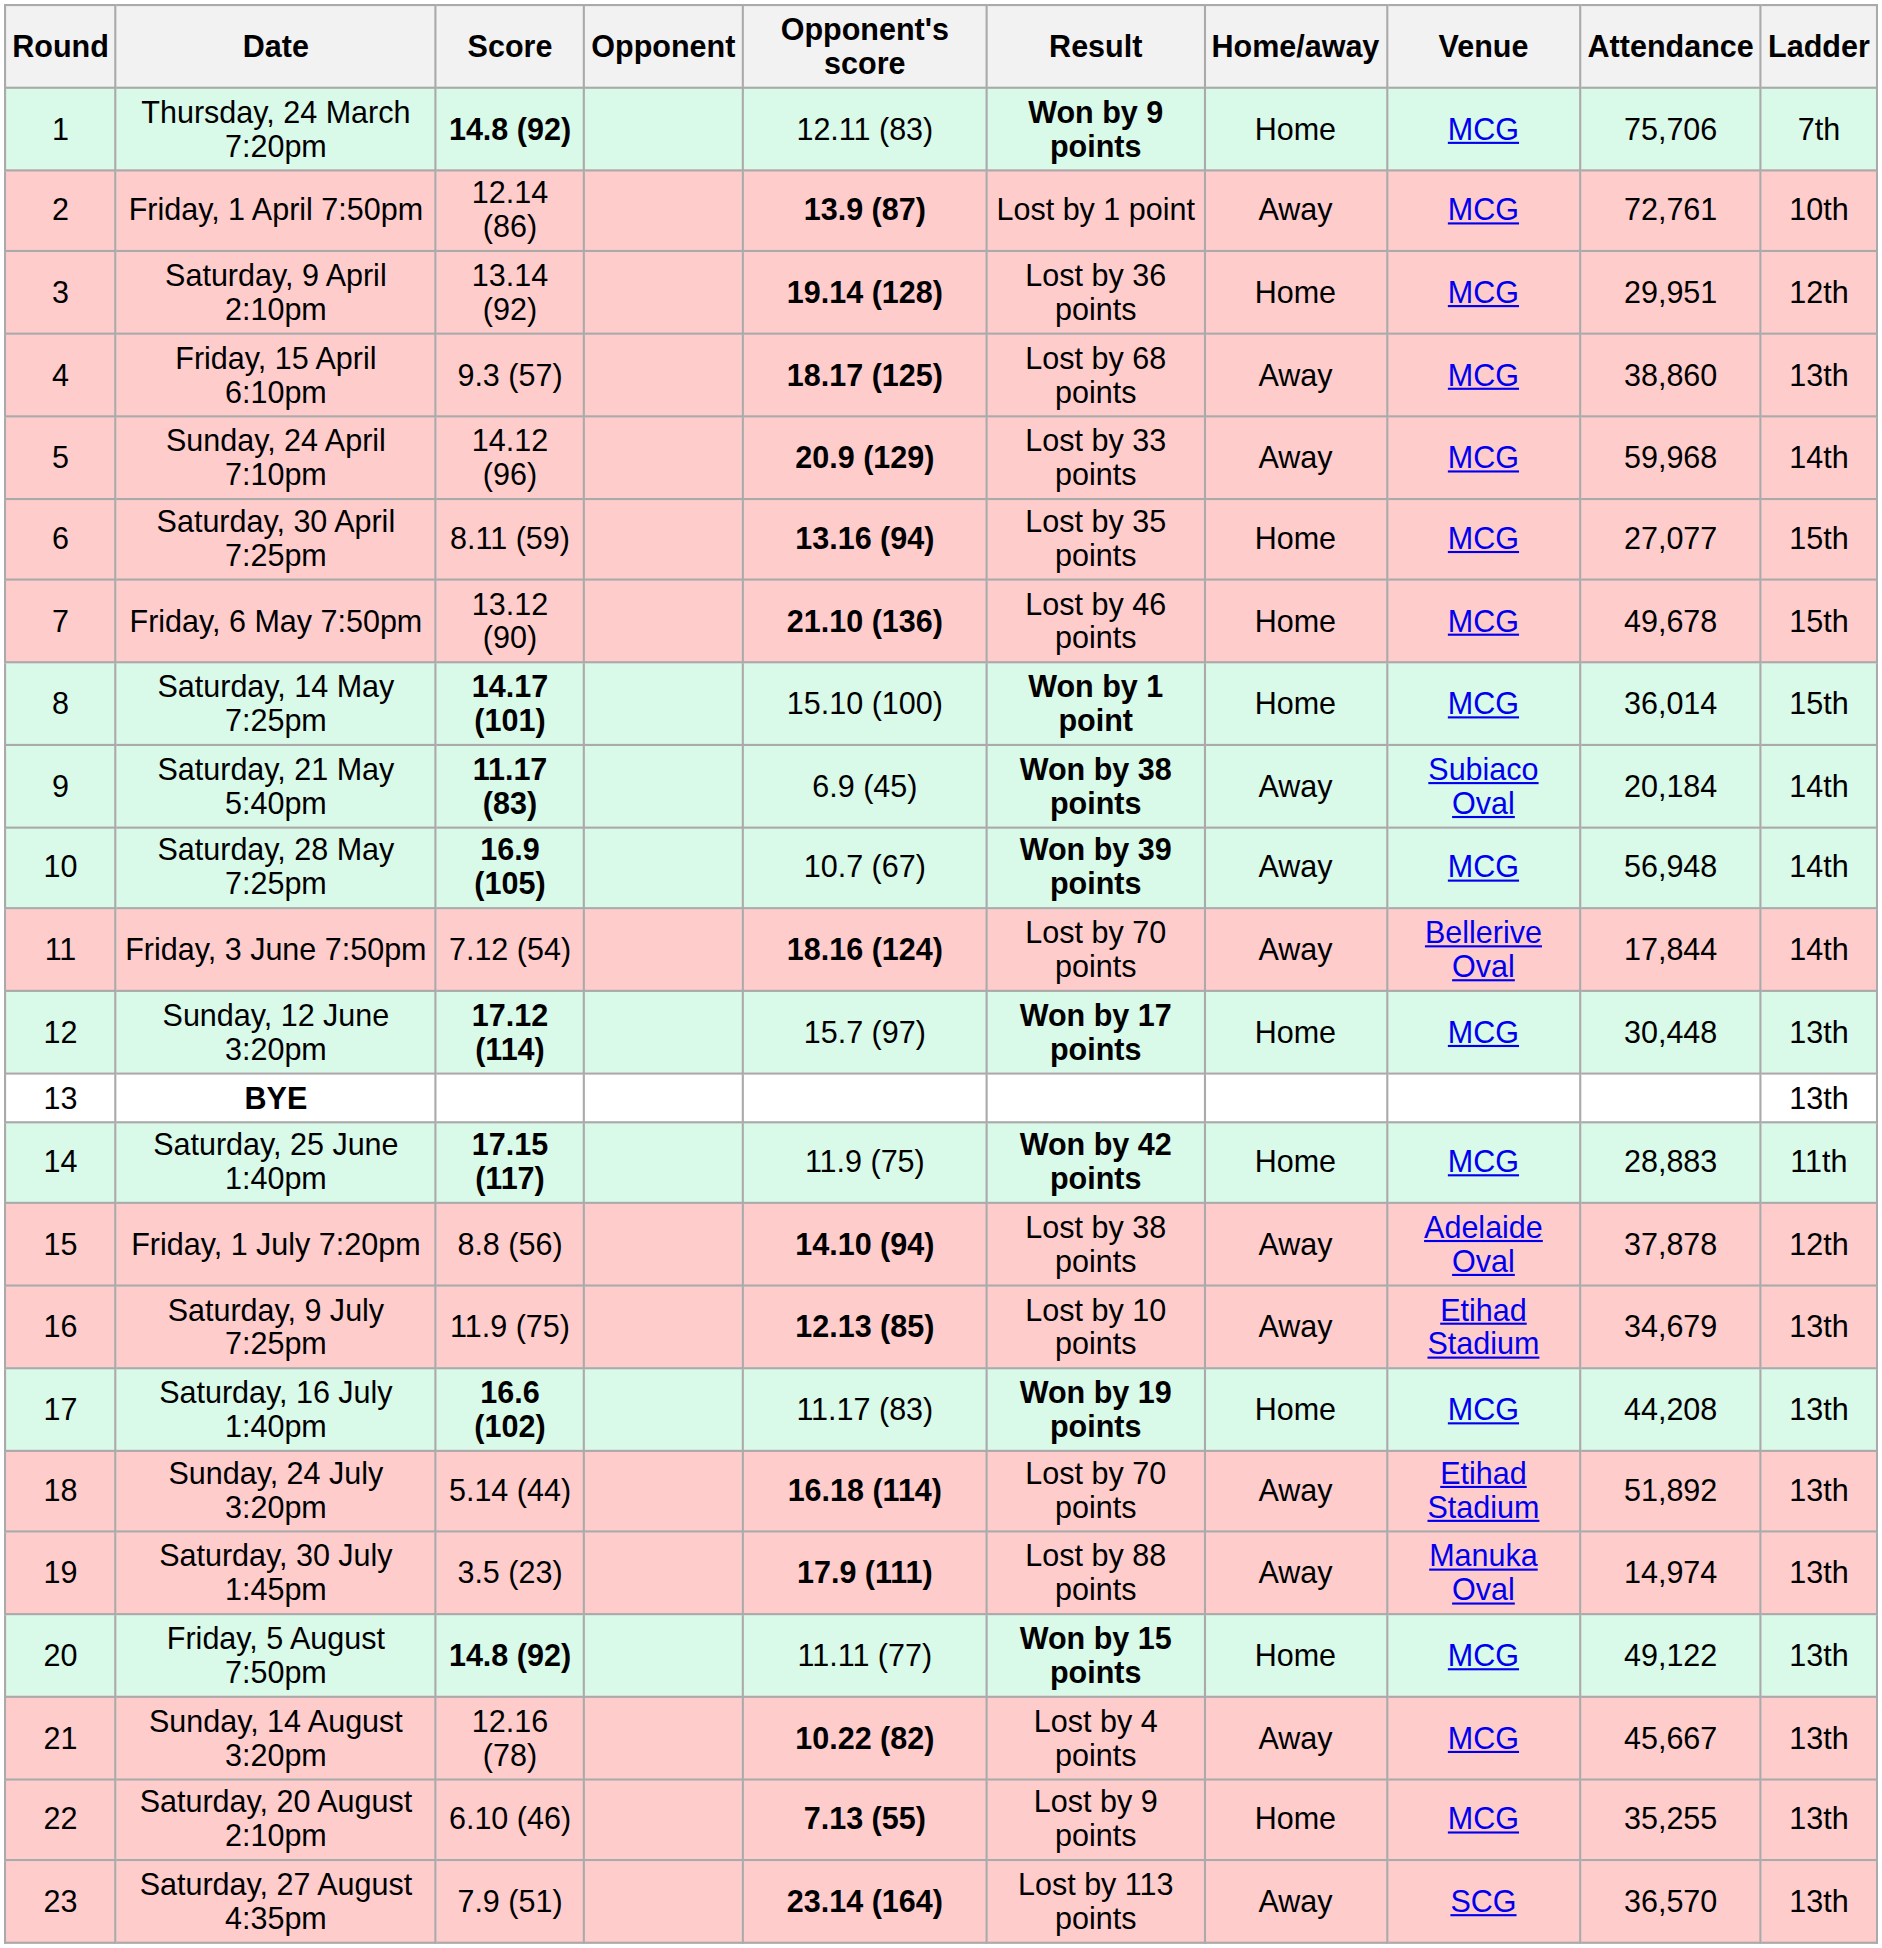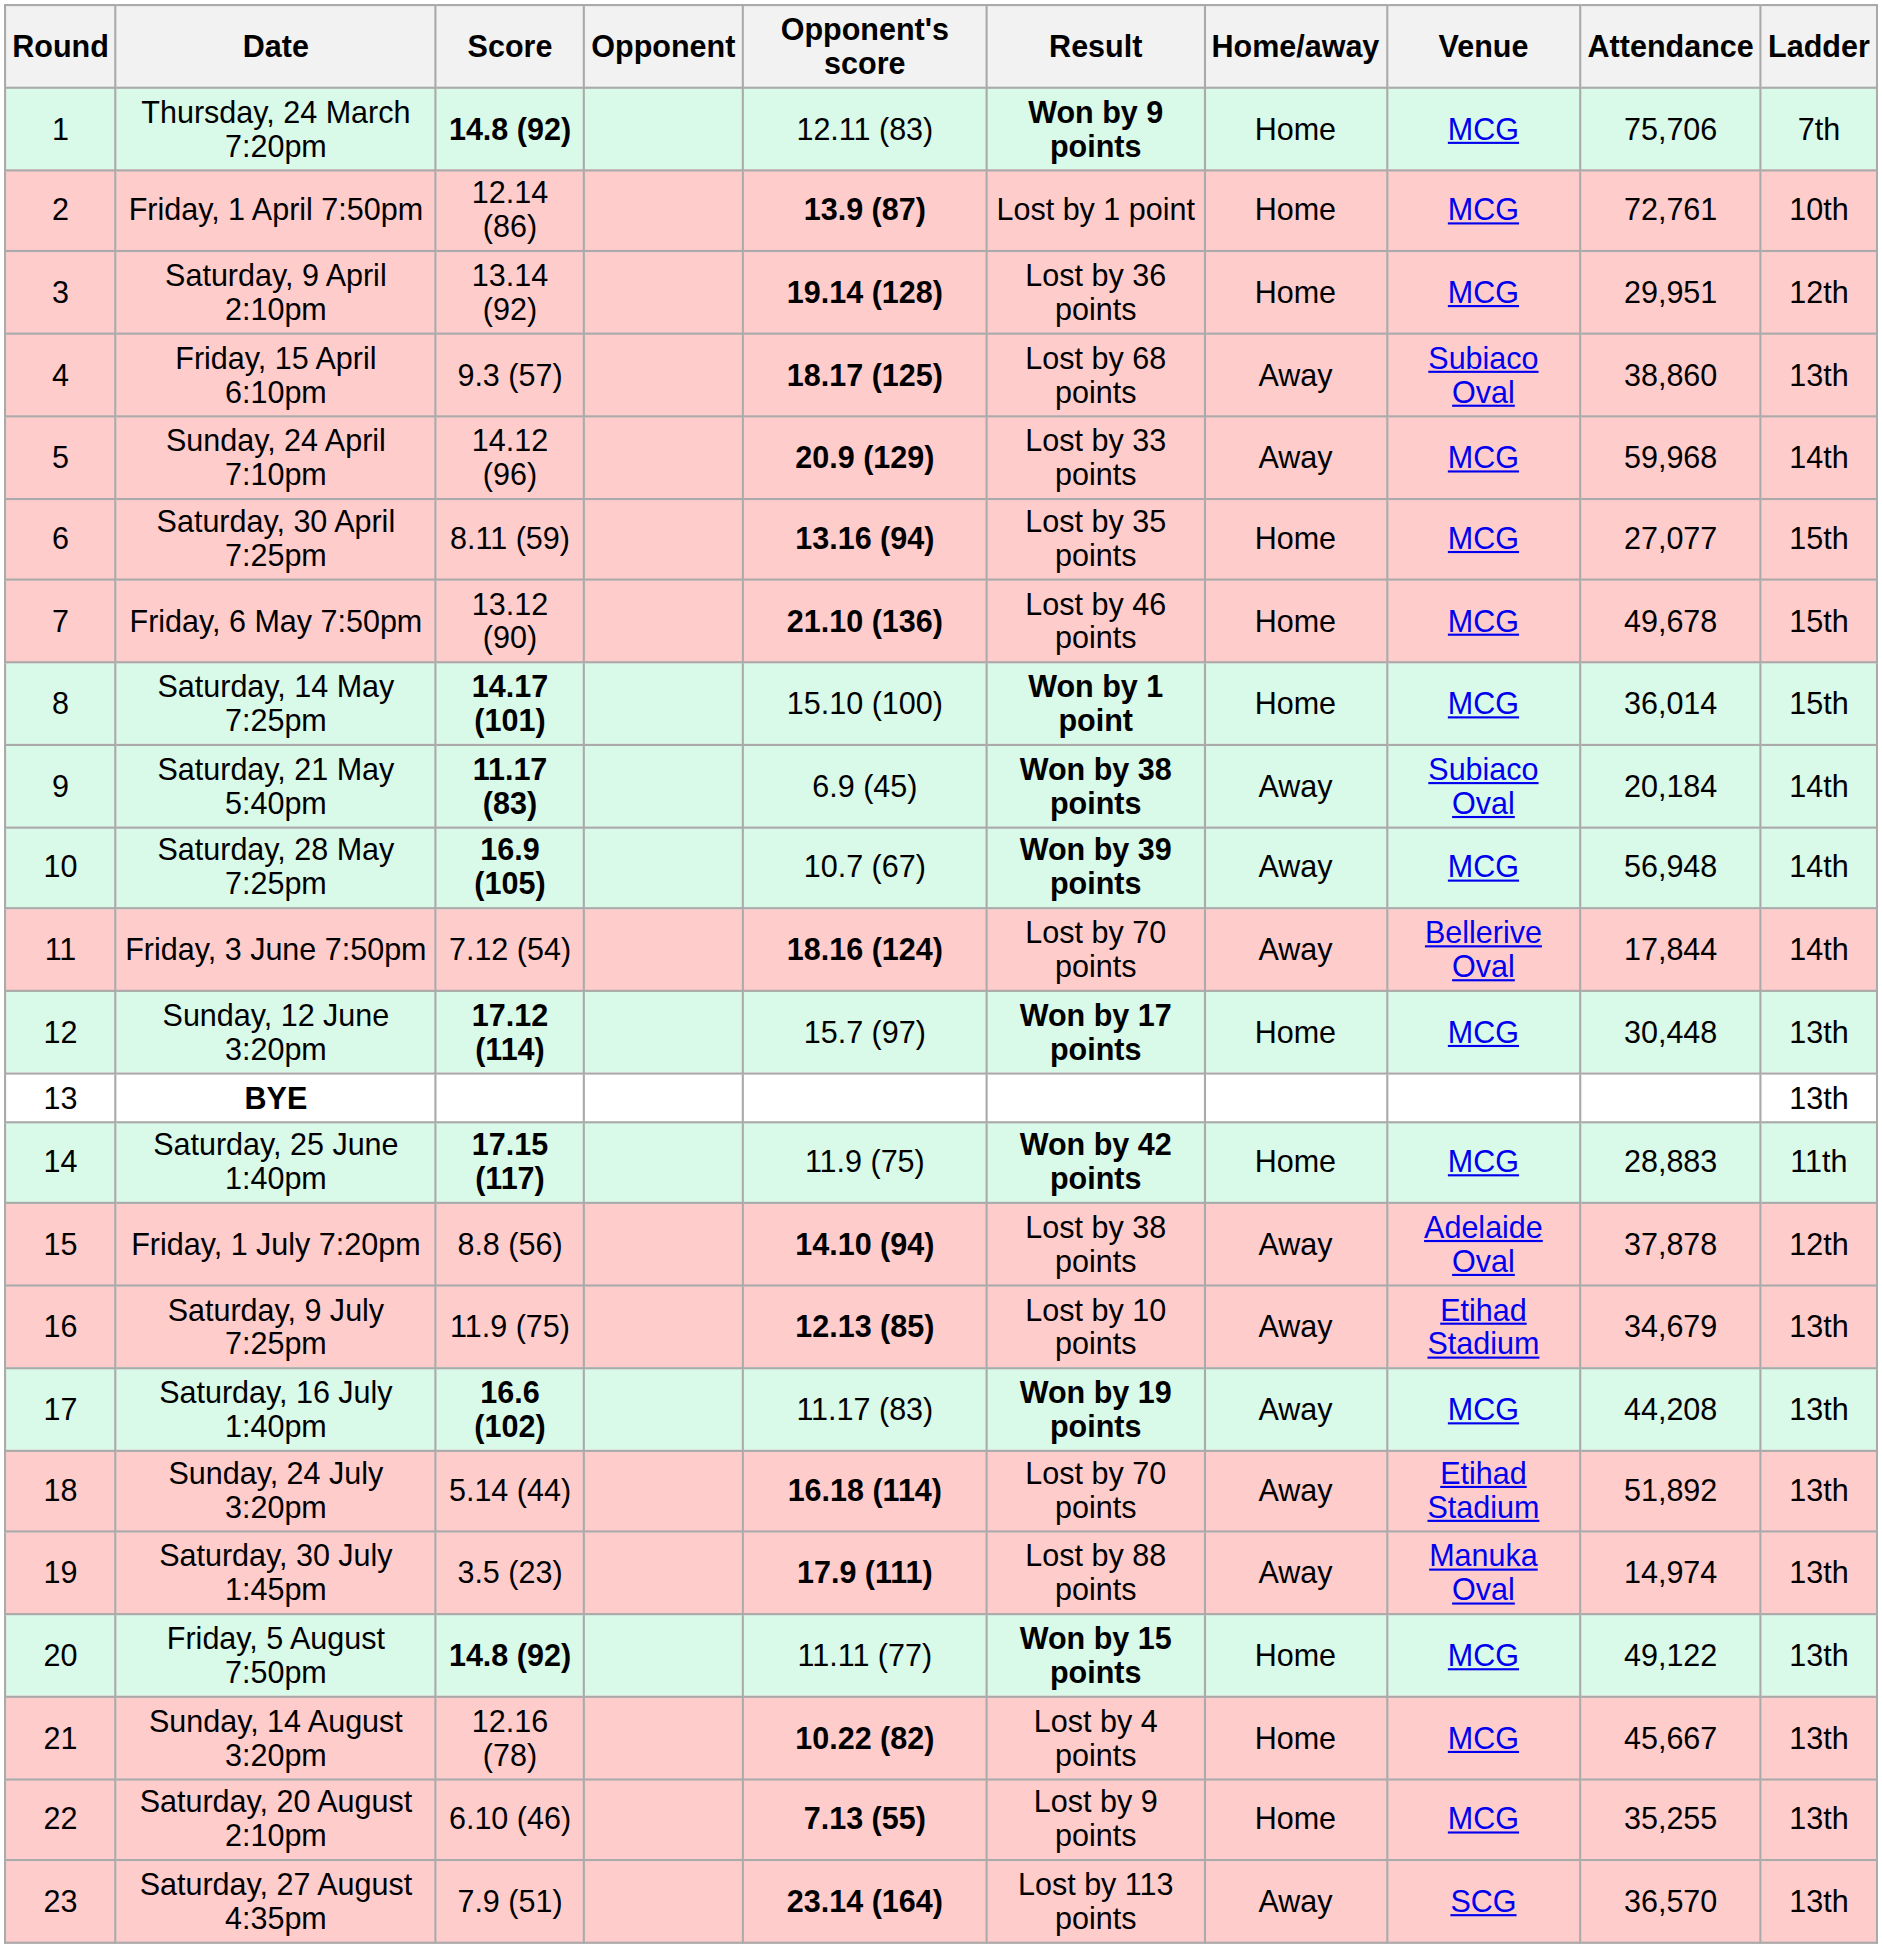 <table class="wikitable" style="font-size:90%; text-align:center; width: 100%; margin-left: auto; margin-right: auto;">
 <tr>
 <th>Round</th>
 <th>Date</th>
 <th>Score</th>
 <th>Opponent</th>
 <th>Opponent's score</th>
 <th>Result</th>
 <th>Home/away</th>
 <th>Venue</th>
 <th>Attendance</th>
 <th>Ladder</th>
 </tr>
 <tr style="background:#d9f9e9;">
 <td>1</td>
 <td>Thursday, 24 March 7:20pm</td>
 <td><strong>14.8 (92)</strong></td>
 <td></td>
 <td>12.11 (83)</td>
 <td><strong>Won by 9 points</strong></td>
 <td>Home</td>
 <td><a href='#'>MCG</a></td>
 <td>75,706</td>
 <td>7th</td>
 </tr>
 <tr style="background:#fcc;">
 <td>2</td>
 <td>Friday, 1 April 7:50pm</td>
 <td>12.14 (86)</td>
 <td></td>
 <td><strong>13.9 (87)</strong></td>
 <td>Lost by 1 point</td>
-<td>Away</td>
+<td>Home</td>
 <td><a href='#'>MCG</a></td>
 <td>72,761</td>
 <td>10th</td>
 </tr>
 <tr style="background:#fcc;">
 <td>3</td>
 <td>Saturday, 9 April 2:10pm</td>
 <td>13.14 (92)</td>
 <td></td>
 <td><strong>19.14 (128)</strong></td>
 <td>Lost by 36 points</td>
 <td>Home</td>
 <td><a href='#'>MCG</a></td>
 <td>29,951</td>
 <td>12th</td>
 </tr>
 <tr style="background:#fcc;">
 <td>4</td>
 <td>Friday, 15 April 6:10pm</td>
 <td>9.3 (57)</td>
 <td></td>
 <td><strong>18.17 (125)</strong></td>
 <td>Lost by 68 points</td>
 <td>Away</td>
-<td><a href='#'>MCG</a></td>
+<td><a href='#'>Subiaco Oval</a></td>
 <td>38,860</td>
 <td>13th</td>
 </tr>
 <tr style="background:#fcc;">
 <td>5</td>
 <td>Sunday, 24 April 7:10pm</td>
 <td>14.12 (96)</td>
 <td></td>
 <td><strong>20.9 (129)</strong></td>
 <td>Lost by 33 points</td>
 <td>Away</td>
 <td><a href='#'>MCG</a></td>
 <td>59,968</td>
 <td>14th</td>
 </tr>
 <tr style="background:#fcc;">
 <td>6</td>
 <td>Saturday, 30 April 7:25pm</td>
 <td>8.11 (59)</td>
 <td></td>
 <td><strong>13.16 (94)</strong></td>
 <td>Lost by 35 points</td>
 <td>Home</td>
 <td><a href='#'>MCG</a></td>
 <td>27,077</td>
 <td>15th</td>
 </tr>
 <tr style="background:#fcc;">
 <td>7</td>
 <td>Friday, 6 May 7:50pm</td>
 <td>13.12 (90)</td>
 <td></td>
 <td><strong>21.10 (136)</strong></td>
 <td>Lost by 46 points</td>
 <td>Home</td>
 <td><a href='#'>MCG</a></td>
 <td>49,678</td>
 <td>15th</td>
 </tr>
 <tr style="background:#d9f9e9;">
 <td>8</td>
 <td>Saturday, 14 May 7:25pm</td>
 <td><strong>14.17 (101)</strong></td>
 <td></td>
 <td>15.10 (100)</td>
 <td><strong>Won by 1 point</strong></td>
 <td>Home</td>
 <td><a href='#'>MCG</a></td>
 <td>36,014</td>
 <td>15th</td>
 </tr>
 <tr style="background:#d9f9e9;">
 <td>9</td>
 <td>Saturday, 21 May 5:40pm</td>
 <td><strong>11.17 (83)</strong></td>
 <td></td>
 <td>6.9 (45)</td>
 <td><strong>Won by 38 points</strong></td>
 <td>Away</td>
 <td><a href='#'>Subiaco Oval</a></td>
 <td>20,184</td>
 <td>14th</td>
 </tr>
 <tr style="background:#d9f9e9;">
 <td>10</td>
 <td>Saturday, 28 May 7:25pm</td>
 <td><strong>16.9 (105)</strong></td>
 <td></td>
 <td>10.7 (67)</td>
 <td><strong>Won by 39 points</strong></td>
 <td>Away</td>
 <td><a href='#'>MCG</a></td>
 <td>56,948</td>
 <td>14th</td>
 </tr>
 <tr style="background:#fcc;">
 <td>11</td>
 <td>Friday, 3 June 7:50pm</td>
 <td>7.12 (54)</td>
 <td></td>
 <td><strong>18.16 (124)</strong></td>
 <td>Lost by 70 points</td>
 <td>Away</td>
 <td><a href='#'>Bellerive Oval</a></td>
 <td>17,844</td>
 <td>14th</td>
 </tr>
 <tr style="background:#d9f9e9;">
 <td>12</td>
 <td>Sunday, 12 June 3:20pm</td>
 <td><strong>17.12 (114)</strong></td>
 <td></td>
 <td>15.7 (97)</td>
 <td><strong>Won by 17 points</strong></td>
 <td>Home</td>
 <td><a href='#'>MCG</a></td>
 <td>30,448</td>
 <td>13th</td>
 </tr>
 <tr style="background:#ffffff;">
 <td>13</td>
 <td><strong>BYE</strong></td>
 <td></td>
 <td></td>
 <td></td>
 <td></td>
 <td></td>
 <td></td>
 <td></td>
 <td>13th</td>
 </tr>
 <tr style="background:#d9f9e9;">
 <td>14</td>
 <td>Saturday, 25 June 1:40pm</td>
 <td><strong>17.15 (117)</strong></td>
 <td></td>
 <td>11.9 (75)</td>
 <td><strong>Won by 42 points</strong></td>
 <td>Home</td>
 <td><a href='#'>MCG</a></td>
 <td>28,883</td>
 <td>11th</td>
 </tr>
 <tr style="background:#fcc;">
 <td>15</td>
 <td>Friday, 1 July 7:20pm</td>
 <td>8.8 (56)</td>
 <td></td>
 <td><strong>14.10 (94)</strong></td>
 <td>Lost by 38 points</td>
 <td>Away</td>
 <td><a href='#'>Adelaide Oval</a></td>
 <td>37,878</td>
 <td>12th</td>
 </tr>
 <tr style="background:#fcc;">
 <td>16</td>
 <td>Saturday, 9 July 7:25pm</td>
 <td>11.9 (75)</td>
 <td></td>
 <td><strong>12.13 (85)</strong></td>
 <td>Lost by 10 points</td>
 <td>Away</td>
 <td><a href='#'>Etihad Stadium</a></td>
 <td>34,679</td>
 <td>13th</td>
 </tr>
 <tr style="background:#d9f9e9;">
 <td>17</td>
 <td>Saturday, 16 July 1:40pm</td>
 <td><strong>16.6 (102)</strong></td>
 <td></td>
 <td>11.17 (83)</td>
 <td><strong>Won by 19 points</strong></td>
-<td>Home</td>
+<td>Away</td>
 <td><a href='#'>MCG</a></td>
 <td>44,208</td>
 <td>13th</td>
 </tr>
 <tr style="background:#fcc;">
 <td>18</td>
 <td>Sunday, 24 July 3:20pm</td>
 <td>5.14 (44)</td>
 <td></td>
 <td><strong>16.18 (114)</strong></td>
 <td>Lost by 70 points</td>
 <td>Away</td>
 <td><a href='#'>Etihad Stadium</a></td>
 <td>51,892</td>
 <td>13th</td>
 </tr>
 <tr style="background:#fcc;">
 <td>19</td>
 <td>Saturday, 30 July 1:45pm</td>
 <td>3.5 (23)</td>
 <td></td>
 <td><strong>17.9 (111)</strong></td>
 <td>Lost by 88 points</td>
 <td>Away</td>
 <td><a href='#'>Manuka Oval</a></td>
 <td>14,974</td>
 <td>13th</td>
 </tr>
 <tr style="background:#d9f9e9;">
 <td>20</td>
 <td>Friday, 5 August 7:50pm</td>
 <td><strong>14.8 (92)</strong></td>
 <td></td>
 <td>11.11 (77)</td>
 <td><strong>Won by 15 points</strong></td>
 <td>Home</td>
 <td><a href='#'>MCG</a></td>
 <td>49,122</td>
 <td>13th</td>
 </tr>
 <tr style="background:#fcc;">
 <td>21</td>
 <td>Sunday, 14 August 3:20pm</td>
 <td>12.16 (78)</td>
 <td></td>
 <td><strong>10.22 (82)</strong></td>
 <td>Lost by 4 points</td>
-<td>Away</td>
+<td>Home</td>
 <td><a href='#'>MCG</a></td>
 <td>45,667</td>
 <td>13th</td>
 </tr>
 <tr style="background:#fcc;">
 <td>22</td>
 <td>Saturday, 20 August 2:10pm</td>
 <td>6.10 (46)</td>
 <td></td>
 <td><strong>7.13 (55)</strong></td>
 <td>Lost by 9 points</td>
 <td>Home</td>
 <td><a href='#'>MCG</a></td>
 <td>35,255</td>
 <td>13th</td>
 </tr>
 <tr style="background:#fcc;">
 <td>23</td>
 <td>Saturday, 27 August 4:35pm</td>
 <td>7.9 (51)</td>
 <td></td>
 <td><strong>23.14 (164)</strong></td>
 <td>Lost by 113 points</td>
 <td>Away</td>
 <td><a href='#'>SCG</a></td>
 <td>36,570</td>
 <td>13th</td>
 </tr>
 </table>
